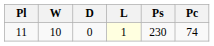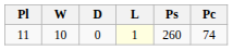 <table class="wikitable"  style="text-align:center" width="">
 <tr>
 <th width=40px>Pl</th>
 <th width=40px>W</th>
 <th width=40px>D</th>
 <th width=40px>L</th>
 <th width=40px>Ps</th>
 <th width=40px>Pc</th>
 </tr>
 <tr>
 <td>11</td>
 <td>10</td>
 <td>0</td>
 <td style="background: lightyellow;">1</td>
-<td>230</td>
+<td>260</td>
 <td>74</td>
 </tr>
 </table>
